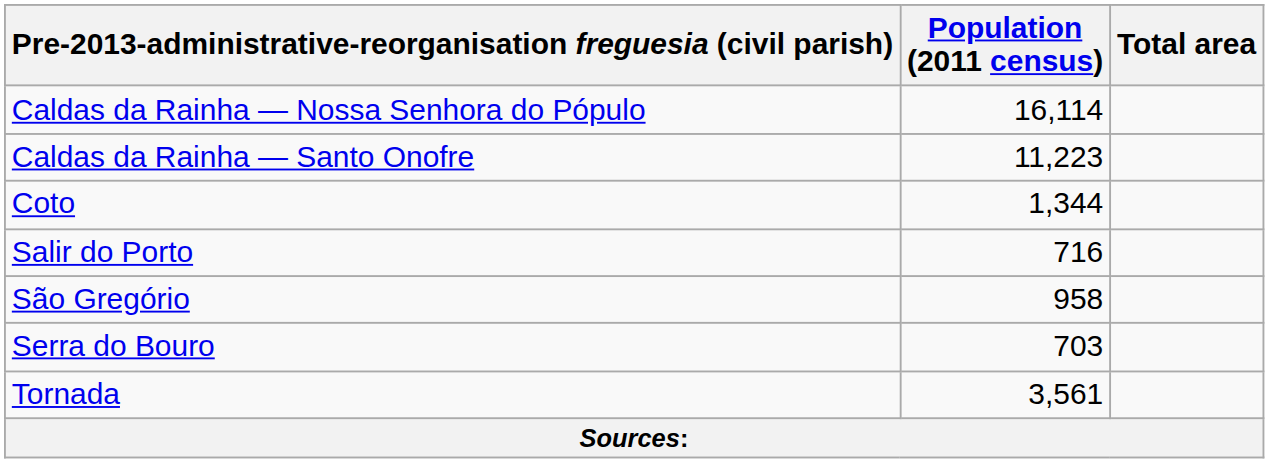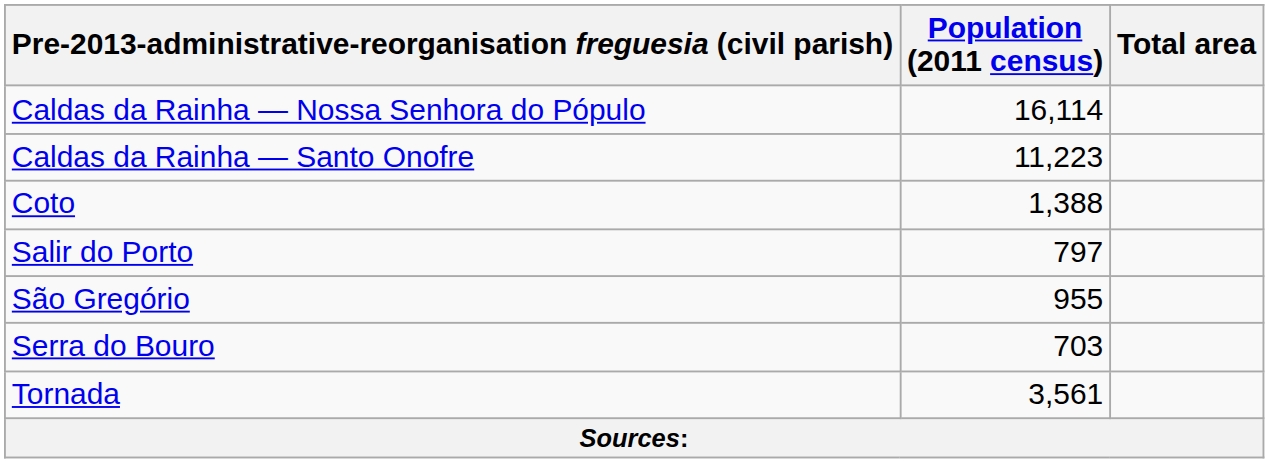 <table class="wikitable sortable">
 <tr>
 <th>Pre-2013-administrative-reorganisation <em>freguesia</em> (civil parish)</th>
 <th data-sort-type="number"><a href='#'>Population</a><br>(2011 <a href='#'>census</a>)</th>
 <th colspan=2>Total area</th>
 </tr>
 <tr>
 <td><a href='#'>Caldas da Rainha — Nossa Senhora do Pópulo</a></td>
 <td align=right>16,114</td>
 <td></td>
 </tr>
 <tr>
 <td><a href='#'>Caldas da Rainha — Santo Onofre</a></td>
 <td align=right>11,223</td>
 <td></td>
 </tr>
 <tr>
 <td><a href='#'>Coto</a></td>
-<td align=right>1,344</td>
+<td align=right>1,388</td>
 <td></td>
 </tr>
 <tr>
 <td><a href='#'>Salir do Porto</a></td>
-<td align=right>716</td>
+<td align=right>797</td>
 <td></td>
 </tr>
 <tr>
 <td><a href='#'>São Gregório</a></td>
-<td align=right>958</td>
+<td align=right>955</td>
 <td></td>
 </tr>
 <tr>
 <td><a href='#'>Serra do Bouro</a></td>
 <td align=right>703</td>
 <td></td>
 </tr>
 <tr>
 <td><a href='#'>Tornada</a></td>
 <td align=right>3,561</td>
 <td></td>
 </tr>
 <tr>
 <th colspan="4" style="text-align:center;font-size:85%"><em>Sources</em>:</th>
 </tr>
 </table>
